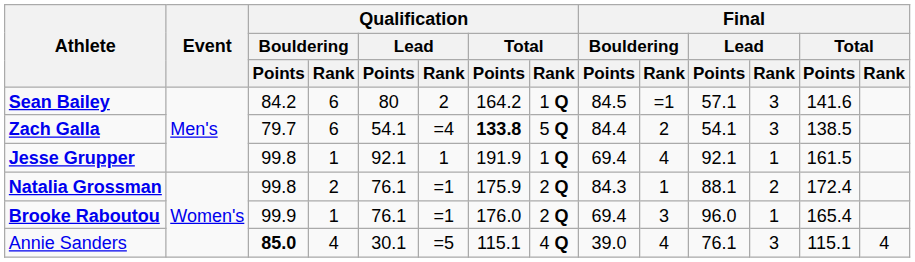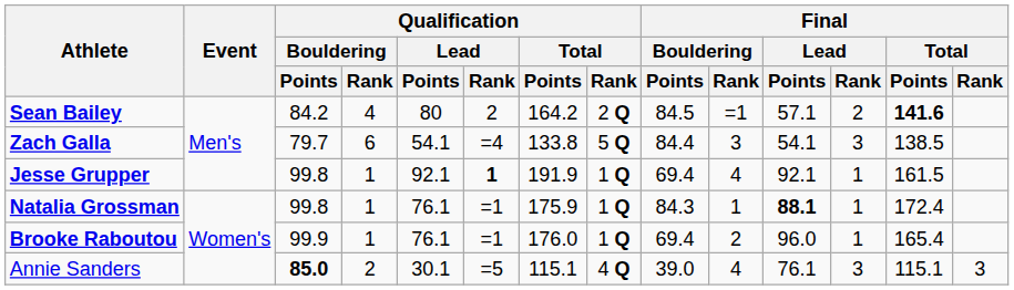 <table class=wikitable style=font-size:90%;text-align:center>
 <tr>
 <th rowspan=3>Athlete</th>
 <th rowspan=3>Event</th>
 <th colspan=6>Qualification</th>
 <th colspan=6>Final</th>
 </tr>
 <tr style=font-size:95%>
 <th colspan=2>Bouldering</th>
 <th colspan=2>Lead</th>
 <th colspan=2>Total</th>
 <th colspan=2>Bouldering</th>
 <th colspan=2>Lead</th>
 <th colspan=2>Total</th>
 </tr>
 <tr style=font-size:95%>
 <th>Points</th>
 <th>Rank</th>
 <th>Points</th>
 <th>Rank</th>
 <th>Points</th>
 <th>Rank</th>
 <th>Points</th>
 <th>Rank</th>
 <th>Points</th>
 <th>Rank</th>
 <th>Points</th>
 <th>Rank</th>
 </tr>
 <tr>
 <td align=left><strong><a href='#'>Sean Bailey</a></strong></td>
 <td align=left rowspan=3><a href='#'>Men's</a></td>
 <td>84.2</td>
-<td>6</td>
+<td>4</td>
 <td>80</td>
 <td>2</td>
 <td>164.2</td>
-<td>1 <strong>Q</strong></td>
+<td>2 <strong>Q</strong></td>
 <td>84.5</td>
 <td>=1</td>
 <td>57.1</td>
-<td>3</td>
-<td>141.6</td>
+<td>2</td>
+<td><strong>141.6</strong></td>
 <td></td>
 </tr>
 <tr>
 <td align=left><strong><a href='#'>Zach Galla</a></strong></td>
 <td>79.7</td>
 <td>6</td>
 <td>54.1</td>
 <td>=4</td>
-<td><strong>133.8</strong></td>
+<td>133.8</td>
 <td>5 <strong>Q</strong></td>
 <td>84.4</td>
-<td>2</td>
+<td>3</td>
 <td>54.1</td>
 <td>3</td>
 <td>138.5</td>
 <td></td>
 </tr>
 <tr>
 <td align=left><strong><a href='#'>Jesse Grupper</a></strong></td>
 <td>99.8</td>
 <td>1</td>
 <td>92.1</td>
-<td>1</td>
+<td><strong>1</strong></td>
 <td>191.9</td>
 <td>1 <strong>Q</strong></td>
 <td>69.4</td>
 <td>4</td>
 <td>92.1</td>
 <td>1</td>
 <td>161.5</td>
 <td></td>
 </tr>
 <tr>
 <td align=left><strong><a href='#'>Natalia Grossman</a></strong></td>
 <td align=left rowspan=3><a href='#'>Women's</a></td>
 <td>99.8</td>
-<td>2</td>
+<td>1</td>
 <td>76.1</td>
 <td>=1</td>
 <td>175.9</td>
-<td>2 <strong>Q</strong></td>
+<td>1 <strong>Q</strong></td>
 <td>84.3</td>
 <td>1</td>
-<td>88.1</td>
-<td>2</td>
+<td><strong>88.1</strong></td>
+<td>1</td>
 <td>172.4</td>
 <td></td>
 </tr>
 <tr>
 <td align=left><strong><a href='#'>Brooke Raboutou</a></strong></td>
 <td>99.9</td>
 <td>1</td>
 <td>76.1</td>
 <td>=1</td>
 <td>176.0</td>
-<td>2 <strong>Q</strong></td>
+<td>1 <strong>Q</strong></td>
 <td>69.4</td>
-<td>3</td>
+<td>2</td>
 <td>96.0</td>
 <td>1</td>
 <td>165.4</td>
 <td></td>
 </tr>
 <tr>
 <td align=left><a href='#'>Annie Sanders</a></td>
 <td><strong>85.0</strong></td>
-<td>4</td>
+<td>2</td>
 <td>30.1</td>
 <td>=5</td>
 <td>115.1</td>
 <td>4 <strong>Q</strong></td>
 <td>39.0</td>
 <td>4</td>
 <td>76.1</td>
 <td>3</td>
 <td>115.1</td>
-<td>4</td>
+<td>3</td>
 </tr>
 </table>
